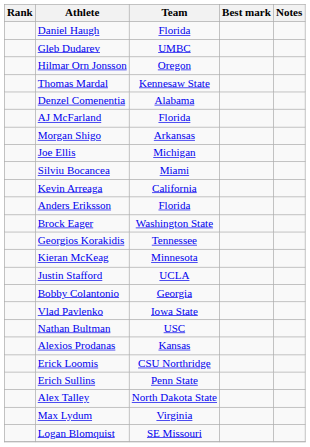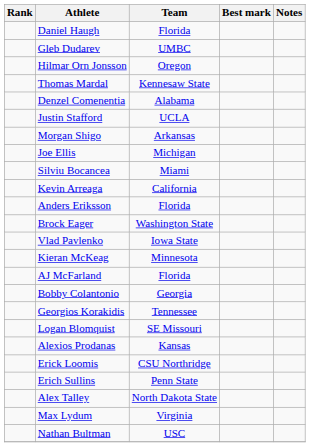 <table class="wikitable sortable" style="text-align:center;">
 <tr>
 <th>Rank</th>
 <th>Athlete</th>
 <th>Team</th>
 <th>Best mark</th>
 <th>Notes</th>
 </tr>
 <tr>
 <td></td>
 <td align=left> <a href='#'>Daniel Haugh</a></td>
 <td><a href='#'>Florida</a></td>
 <td></td>
 <td></td>
 </tr>
 <tr>
 <td></td>
 <td align=left> <a href='#'>Gleb Dudarev</a></td>
 <td><a href='#'>UMBC</a></td>
 <td></td>
 <td></td>
 </tr>
 <tr>
 <td></td>
 <td align=left> <a href='#'>Hilmar Orn Jonsson</a></td>
 <td><a href='#'>Oregon</a></td>
 <td></td>
 <td></td>
 </tr>
 <tr>
 <td></td>
 <td align=left> <a href='#'>Thomas Mardal</a></td>
 <td><a href='#'>Kennesaw State</a></td>
 <td></td>
 <td></td>
 </tr>
 <tr>
 <td></td>
 <td align=left> <a href='#'>Denzel Comenentia</a></td>
 <td><a href='#'>Alabama</a></td>
 <td></td>
 <td></td>
 </tr>
 <tr>
 <td></td>
-<td align=left> <a href='#'>AJ McFarland</a></td>
-<td><a href='#'>Florida</a></td>
+<td align=left> <a href='#'>Justin Stafford</a></td>
+<td><a href='#'>UCLA</a></td>
 <td></td>
 <td></td>
 </tr>
 <tr>
 <td></td>
 <td align=left> <a href='#'>Morgan Shigo</a></td>
 <td><a href='#'>Arkansas</a></td>
 <td></td>
 <td></td>
 </tr>
 <tr>
 <td></td>
 <td align=left> <a href='#'>Joe Ellis</a></td>
 <td><a href='#'>Michigan</a></td>
 <td></td>
 <td></td>
 </tr>
 <tr>
 <td></td>
 <td align=left> <a href='#'>Silviu Bocancea</a></td>
 <td><a href='#'>Miami</a></td>
 <td></td>
 <td></td>
 </tr>
 <tr>
 <td></td>
 <td align=left> <a href='#'>Kevin Arreaga</a></td>
 <td><a href='#'>California</a></td>
 <td></td>
 <td></td>
 </tr>
 <tr>
 <td></td>
 <td align=left> <a href='#'>Anders Eriksson</a></td>
 <td><a href='#'>Florida</a></td>
 <td></td>
 <td></td>
 </tr>
 <tr>
 <td></td>
 <td align=left> <a href='#'>Brock Eager</a></td>
 <td><a href='#'>Washington State</a></td>
 <td></td>
 <td></td>
 </tr>
 <tr>
 <td></td>
-<td align=left> <a href='#'>Georgios Korakidis</a></td>
-<td><a href='#'>Tennessee</a></td>
+<td align=left> <a href='#'>Vlad Pavlenko</a></td>
+<td><a href='#'>Iowa State</a></td>
 <td></td>
 <td></td>
 </tr>
 <tr>
 <td></td>
 <td align=left> <a href='#'>Kieran McKeag</a></td>
 <td><a href='#'>Minnesota</a></td>
 <td></td>
 <td></td>
 </tr>
 <tr>
 <td></td>
-<td align=left> <a href='#'>Justin Stafford</a></td>
-<td><a href='#'>UCLA</a></td>
+<td align=left> <a href='#'>AJ McFarland</a></td>
+<td><a href='#'>Florida</a></td>
 <td></td>
 <td></td>
 </tr>
 <tr>
 <td></td>
 <td align=left> <a href='#'>Bobby Colantonio</a></td>
 <td><a href='#'>Georgia</a></td>
 <td></td>
 <td></td>
 </tr>
 <tr>
 <td></td>
-<td align=left> <a href='#'>Vlad Pavlenko</a></td>
-<td><a href='#'>Iowa State</a></td>
+<td align=left> <a href='#'>Georgios Korakidis</a></td>
+<td><a href='#'>Tennessee</a></td>
 <td></td>
 <td></td>
 </tr>
 <tr>
 <td></td>
-<td align=left> <a href='#'>Nathan Bultman</a></td>
-<td><a href='#'>USC</a></td>
+<td align=left> <a href='#'>Logan Blomquist</a></td>
+<td><a href='#'>SE Missouri</a></td>
 <td></td>
 <td></td>
 </tr>
 <tr>
 <td></td>
 <td align=left> <a href='#'>Alexios Prodanas</a></td>
 <td><a href='#'>Kansas</a></td>
 <td></td>
 <td></td>
 </tr>
 <tr>
 <td></td>
 <td align=left> <a href='#'>Erick Loomis</a></td>
 <td><a href='#'>CSU Northridge</a></td>
 <td></td>
 <td></td>
 </tr>
 <tr>
 <td></td>
 <td align=left> <a href='#'>Erich Sullins</a></td>
 <td><a href='#'>Penn State</a></td>
 <td></td>
 <td></td>
 </tr>
 <tr>
 <td></td>
 <td align=left> <a href='#'>Alex Talley</a></td>
 <td><a href='#'>North Dakota State</a></td>
 <td></td>
 <td></td>
 </tr>
 <tr>
 <td></td>
 <td align=left> <a href='#'>Max Lydum</a></td>
 <td><a href='#'>Virginia</a></td>
 <td></td>
 <td></td>
 </tr>
 <tr>
 <td></td>
-<td align=left> <a href='#'>Logan Blomquist</a></td>
-<td><a href='#'>SE Missouri</a></td>
+<td align=left> <a href='#'>Nathan Bultman</a></td>
+<td><a href='#'>USC</a></td>
 <td></td>
 <td></td>
 </tr>
 <tr>
 </tr>
 </table>
